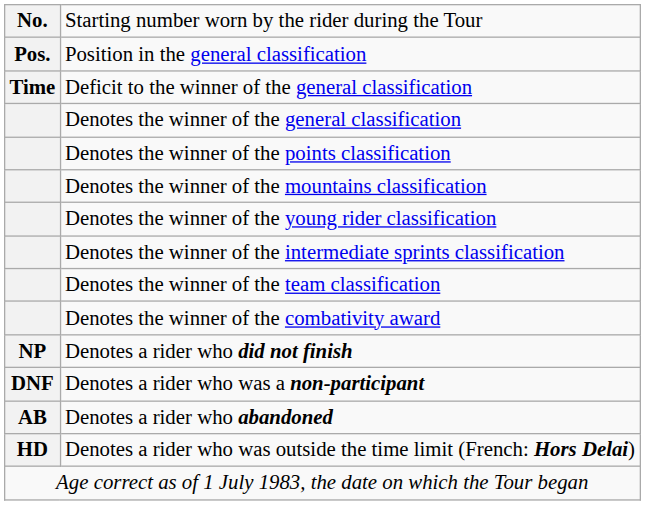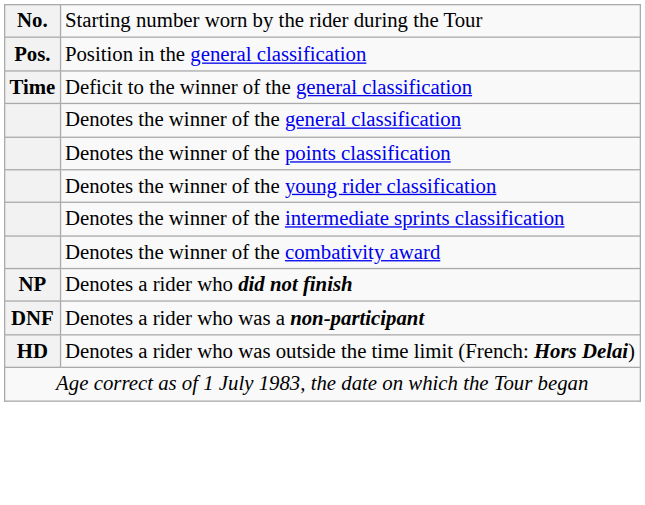 <table class="wikitable">
 <tr>
 <th scope="row" style="text-align:center;">No.</th>
 <td>Starting number worn by the rider during the Tour</td>
 </tr>
 <tr>
 <th scope="row" style="text-align:center;">Pos.</th>
 <td>Position in the <a href='#'>general classification</a></td>
 </tr>
 <tr>
 <th scope="row" style="text-align:center;">Time</th>
 <td>Deficit to the winner of the <a href='#'>general classification</a></td>
 </tr>
 <tr>
 <th scope="row" style="text-align:center;"></th>
 <td>Denotes the winner of the <a href='#'>general classification</a></td>
 </tr>
 <tr>
 <th scope="row" style="text-align:center;"></th>
 <td>Denotes the winner of the <a href='#'>points classification</a></td>
 </tr>
 <tr>
 <th scope="row" style="text-align:center;"></th>
-<td>Denotes the winner of the <a href='#'>mountains classification</a></td>
-</tr>
-<tr>
-<th scope="row" style="text-align:center;"></th>
 <td>Denotes the winner of the <a href='#'>young rider classification</a></td>
 </tr>
 <tr>
 <th scope="row" style="text-align:center;"></th>
 <td>Denotes the winner of the <a href='#'>intermediate sprints classification</a></td>
-</tr>
-<tr>
-<th scope="row" style="text-align:center;"></th>
-<td>Denotes the winner of the <a href='#'>team classification</a></td>
 </tr>
 <tr>
 <th scope="row" style="text-align:center;"></th>
 <td>Denotes the winner of the <a href='#'>combativity award</a></td>
 </tr>
 <tr>
 <th scope="row" style="text-align:center;">NP</th>
 <td>Denotes a rider who <strong><em>did not finish</em></strong></td>
 </tr>
 <tr>
 <th scope="row" style="text-align:center;">DNF</th>
 <td>Denotes a rider who was a <strong><em>non-participant</em></strong></td>
 </tr>
 <tr>
-<th scope="row" style="text-align:center;">AB</th>
-<td>Denotes a rider who <strong><em>abandoned</em></strong></td>
-</tr>
-<tr>
 <th scope="row" style="text-align:center;">HD</th>
 <td>Denotes a rider who was outside the time limit (French: <strong><em>Hors Delai</em></strong>)</td>
 </tr>
 <tr>
 <td style="text-align:center;" colspan="2"><em>Age correct as of 1 July 1983, the date on which the Tour began</em></td>
 </tr>
 </table>
